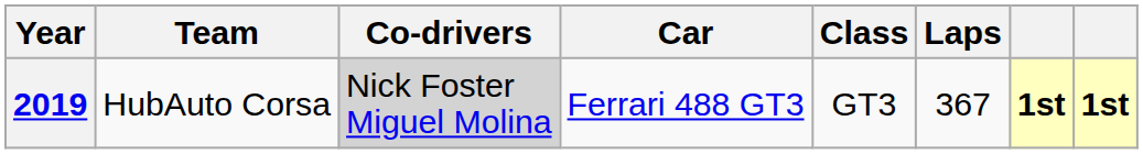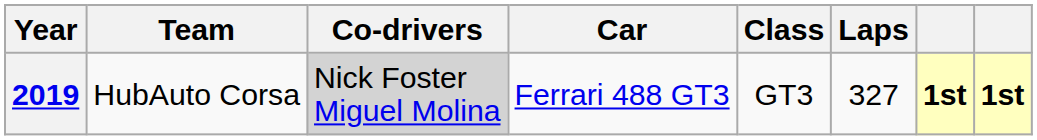 <table class="wikitable" style="font-size: 95%;">
 <tr>
 <th>Year</th>
 <th>Team</th>
 <th>Co-drivers</th>
 <th>Car</th>
 <th>Class</th>
 <th>Laps</th>
 <th></th>
 <th></th>
 </tr>
 <tr>
 <th><a href='#'>2019</a></th>
 <td> HubAuto Corsa</td>
 <td style="background: lightgrey;"> Nick Foster<br> <a href='#'>Miguel Molina</a></td>
 <td><a href='#'>Ferrari 488 GT3</a></td>
 <td style="text-align:center">GT3</td>
-<td style="text-align:center">367</td>
+<td style="text-align:center">327</td>
 <td align="center" style="background: #ffffbf"><strong>1st</strong></td>
 <td align="center" style="background: #ffffbf"><strong>1st</strong></td>
 </tr>
 </table>
